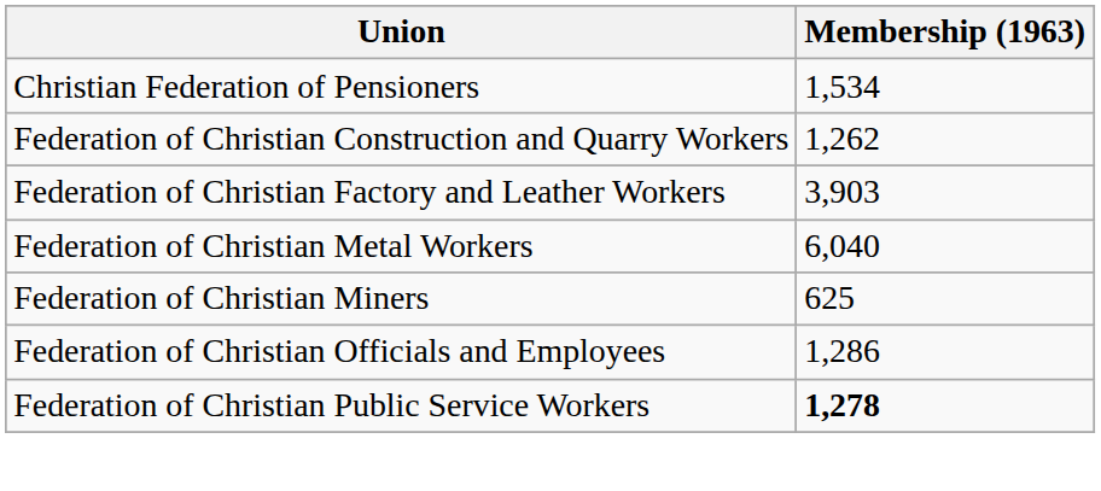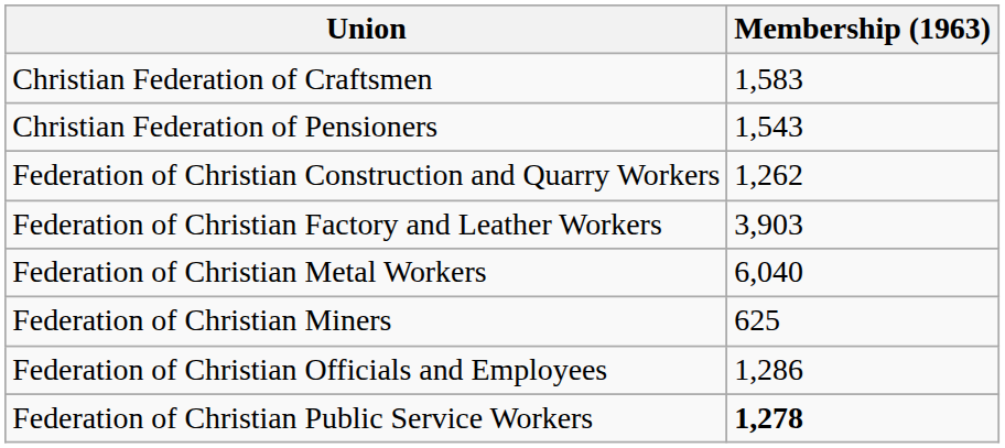 <table class="wikitable sortable">
 <tr>
 <th>Union</th>
 <th>Membership (1963)</th>
 </tr>
 <tr>
+<td>Christian Federation of Craftsmen</td>
+<td>1,583</td>
+</tr>
+<tr>
 <td>Christian Federation of Pensioners</td>
-<td>1,534</td>
+<td>1,543</td>
 </tr>
 <tr>
 <td>Federation of Christian Construction and Quarry Workers</td>
 <td>1,262</td>
 </tr>
 <tr>
 <td>Federation of Christian Factory and Leather Workers</td>
 <td>3,903</td>
 </tr>
 <tr>
 <td>Federation of Christian Metal Workers</td>
 <td>6,040</td>
 </tr>
 <tr>
 <td>Federation of Christian Miners</td>
 <td>625</td>
 </tr>
 <tr>
 <td>Federation of Christian Officials and Employees</td>
 <td>1,286</td>
 </tr>
 <tr>
 <td>Federation of Christian Public Service Workers</td>
 <td><strong>1,278</strong></td>
 </tr>
 </table>
